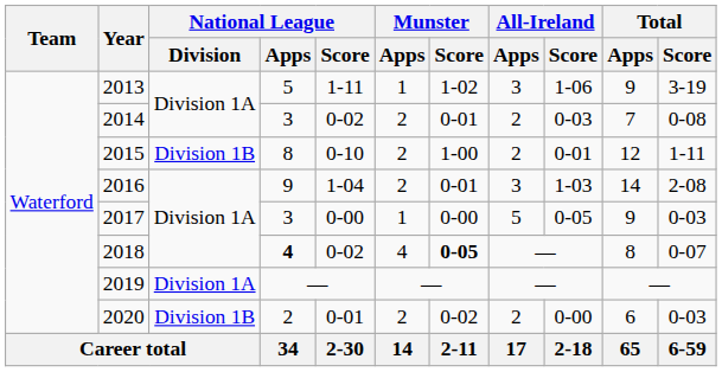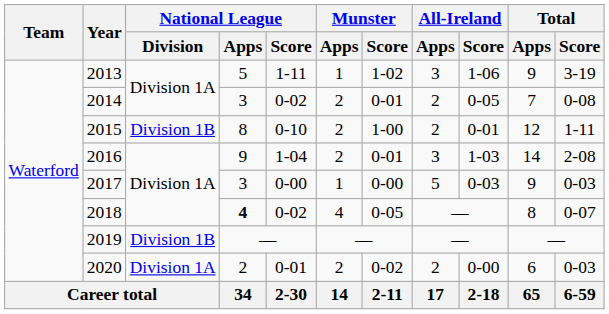 <table class="wikitable" style="text-align:center">
 <tr>
 <th rowspan="2">Team</th>
 <th rowspan="2">Year</th>
 <th colspan="3"><a href='#'>National League</a></th>
 <th colspan="2"><a href='#'>Munster</a></th>
 <th colspan="2"><a href='#'>All-Ireland</a></th>
 <th colspan="2">Total</th>
 </tr>
 <tr>
 <th>Division</th>
 <th>Apps</th>
 <th>Score</th>
 <th>Apps</th>
 <th>Score</th>
 <th>Apps</th>
 <th>Score</th>
 <th>Apps</th>
 <th>Score</th>
 </tr>
 <tr>
 <td rowspan="8"><a href='#'>Waterford</a></td>
 <td>2013</td>
 <td rowspan="2">Division 1A</td>
 <td>5</td>
 <td>1-11</td>
 <td>1</td>
 <td>1-02</td>
 <td>3</td>
 <td>1-06</td>
 <td>9</td>
 <td>3-19</td>
 </tr>
 <tr>
 <td>2014</td>
 <td>3</td>
 <td>0-02</td>
 <td>2</td>
 <td>0-01</td>
 <td>2</td>
-<td>0-03</td>
+<td>0-05</td>
 <td>7</td>
 <td>0-08</td>
 </tr>
 <tr>
 <td>2015</td>
 <td rowspan="1"><a href='#'>Division 1B</a></td>
 <td>8</td>
 <td>0-10</td>
 <td>2</td>
 <td>1-00</td>
 <td>2</td>
 <td>0-01</td>
 <td>12</td>
 <td>1-11</td>
 </tr>
 <tr>
 <td>2016</td>
 <td rowspan="3">Division 1A</td>
 <td>9</td>
 <td>1-04</td>
 <td>2</td>
 <td>0-01</td>
 <td>3</td>
 <td>1-03</td>
 <td>14</td>
 <td>2-08</td>
 </tr>
 <tr>
 <td>2017</td>
 <td>3</td>
 <td>0-00</td>
 <td>1</td>
 <td>0-00</td>
 <td>5</td>
-<td>0-05</td>
+<td>0-03</td>
 <td>9</td>
 <td>0-03</td>
 </tr>
 <tr>
 <td>2018</td>
 <td><strong>4</strong></td>
 <td>0-02</td>
 <td>4</td>
-<td><strong>0-05</strong></td>
+<td>0-05</td>
 <td colspan=2>—</td>
 <td>8</td>
 <td>0-07</td>
 </tr>
 <tr>
 <td>2019</td>
-<td rowspan="1"><a href='#'>Division 1A</a></td>
+<td rowspan="1"><a href='#'>Division 1B</a></td>
 <td colspan=2>—</td>
 <td colspan=2>—</td>
 <td colspan=2>—</td>
 <td colspan=2>—</td>
 </tr>
 <tr>
 <td>2020</td>
-<td rowspan="1"><a href='#'>Division 1B</a></td>
+<td rowspan="1"><a href='#'>Division 1A</a></td>
 <td>2</td>
 <td>0-01</td>
 <td>2</td>
 <td>0-02</td>
 <td>2</td>
 <td>0-00</td>
 <td>6</td>
 <td>0-03</td>
 </tr>
 <tr>
 <th colspan="3">Career total</th>
 <th>34</th>
 <th>2-30</th>
 <th>14</th>
 <th>2-11</th>
 <th>17</th>
 <th>2-18</th>
 <th>65</th>
 <th>6-59</th>
 </tr>
 </table>
